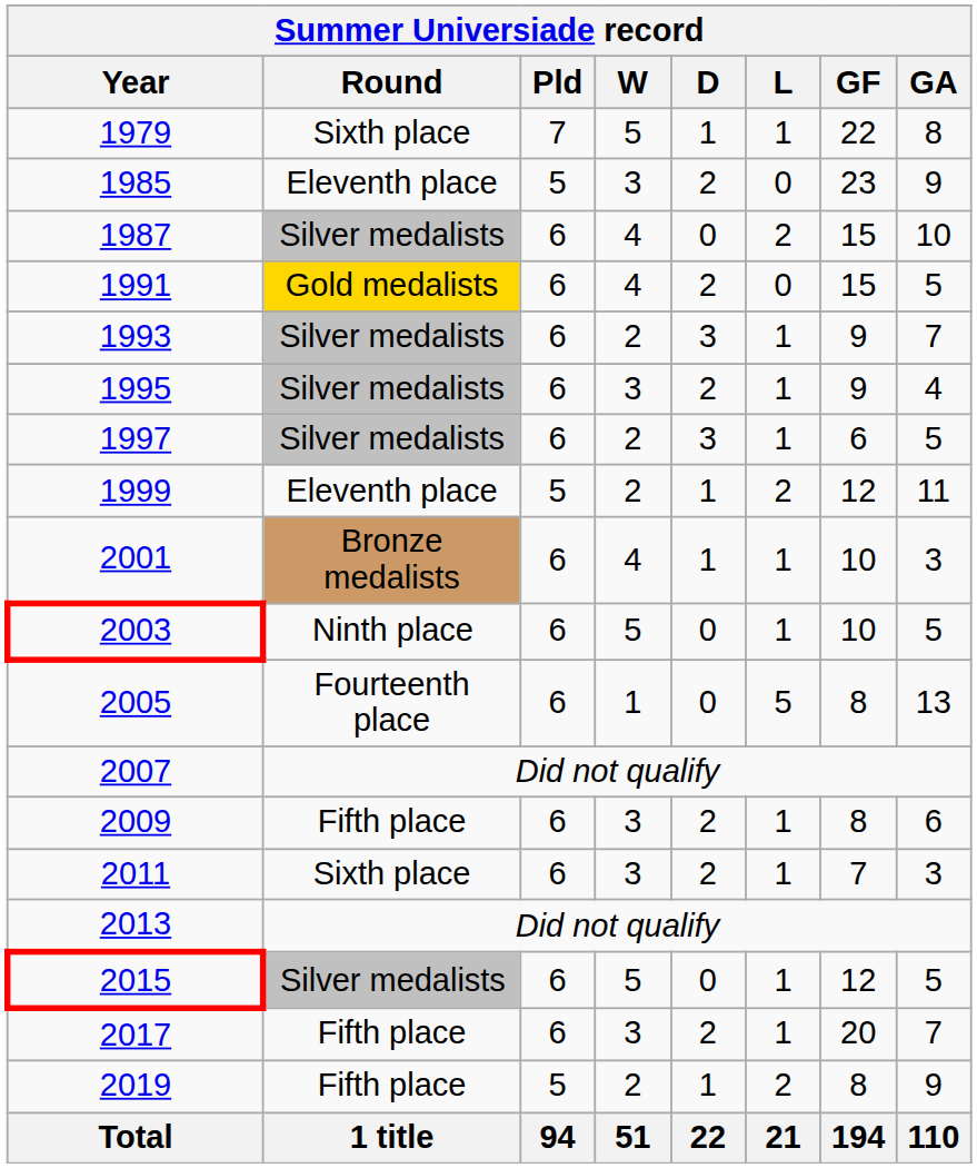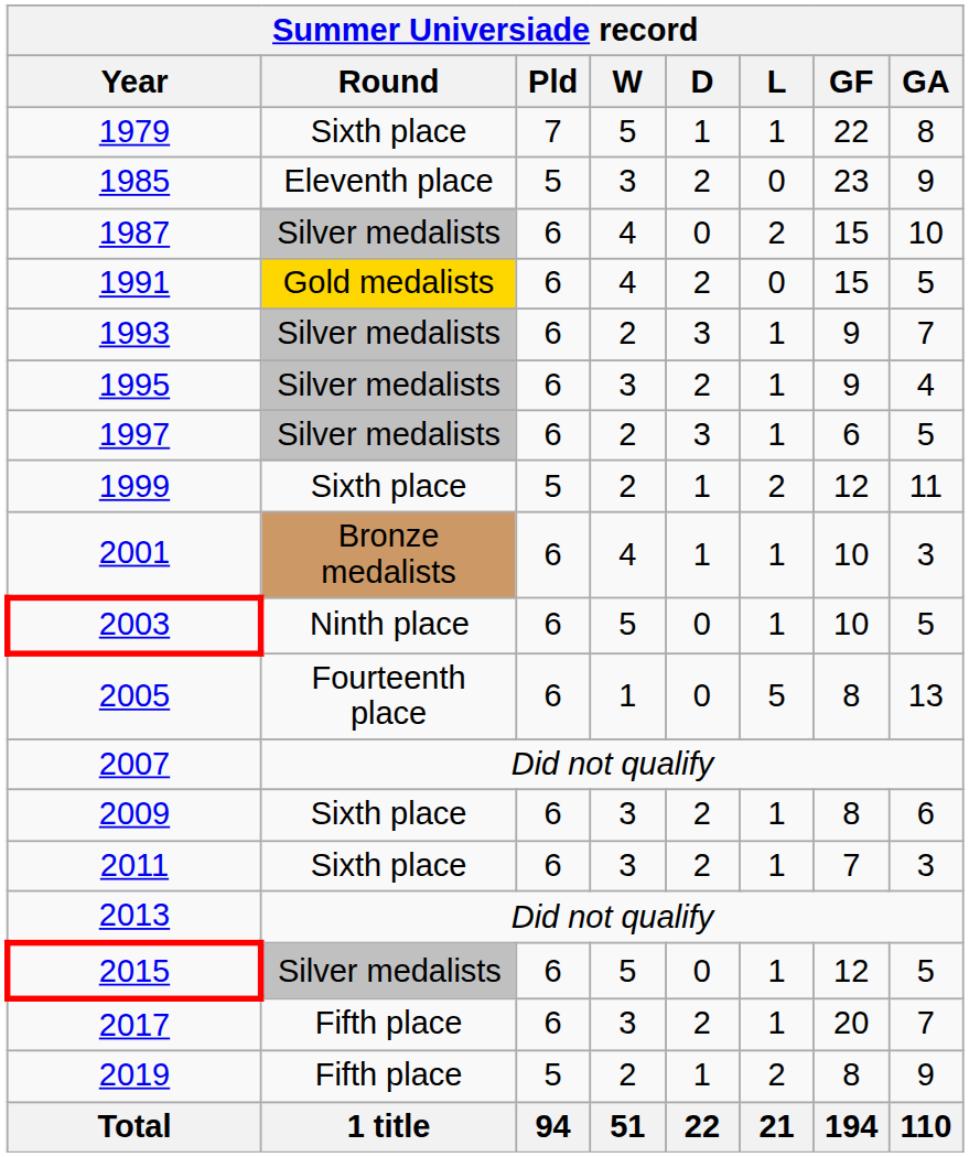 <table class="wikitable" style="text-align: center;">
 <tr>
 <th colspan="8"><a href='#'>Summer Universiade</a> record</th>
 </tr>
 <tr>
 <th width="120">Year</th>
 <th width="120">Round</th>
 <th width="30">Pld</th>
 <th width="30">W</th>
 <th width="30">D</th>
 <th width="30">L</th>
 <th width="30">GF</th>
 <th width="30">GA</th>
 </tr>
 <tr>
 <td> <a href='#'>1979</a></td>
 <td>Sixth place</td>
 <td>7</td>
 <td>5</td>
 <td>1</td>
 <td>1</td>
 <td>22</td>
 <td>8</td>
 </tr>
 <tr>
 <td> <a href='#'>1985</a></td>
 <td>Eleventh place</td>
 <td>5</td>
 <td>3</td>
 <td>2</td>
 <td>0</td>
 <td>23</td>
 <td>9</td>
 </tr>
 <tr>
 <td> <a href='#'>1987</a></td>
 <td bgcolor="silver">Silver medalists</td>
 <td>6</td>
 <td>4</td>
 <td>0</td>
 <td>2</td>
 <td>15</td>
 <td>10</td>
 </tr>
 <tr>
 <td> <a href='#'>1991</a></td>
 <td bgcolor="gold">Gold medalists</td>
 <td>6</td>
 <td>4</td>
 <td>2</td>
 <td>0</td>
 <td>15</td>
 <td>5</td>
 </tr>
 <tr>
 <td> <a href='#'>1993</a></td>
 <td bgcolor="silver">Silver medalists</td>
 <td>6</td>
 <td>2</td>
 <td>3</td>
 <td>1</td>
 <td>9</td>
 <td>7</td>
 </tr>
 <tr>
 <td> <a href='#'>1995</a></td>
 <td bgcolor="silver">Silver medalists</td>
 <td>6</td>
 <td>3</td>
 <td>2</td>
 <td>1</td>
 <td>9</td>
 <td>4</td>
 </tr>
 <tr>
 <td> <a href='#'>1997</a></td>
 <td bgcolor="silver">Silver medalists</td>
 <td>6</td>
 <td>2</td>
 <td>3</td>
 <td>1</td>
 <td>6</td>
 <td>5</td>
 </tr>
 <tr>
 <td> <a href='#'>1999</a></td>
-<td>Eleventh place</td>
+<td>Sixth place</td>
 <td>5</td>
 <td>2</td>
 <td>1</td>
 <td>2</td>
 <td>12</td>
 <td>11</td>
 </tr>
 <tr>
 <td> <a href='#'>2001</a></td>
 <td bgcolor="#cc9966">Bronze medalists</td>
 <td>6</td>
 <td>4</td>
 <td>1</td>
 <td>1</td>
 <td>10</td>
 <td>3</td>
 </tr>
 <tr>
 <td style="border: 3px solid red"> <a href='#'>2003</a></td>
 <td>Ninth place</td>
 <td>6</td>
 <td>5</td>
 <td>0</td>
 <td>1</td>
 <td>10</td>
 <td>5</td>
 </tr>
 <tr>
 <td> <a href='#'>2005</a></td>
 <td>Fourteenth place</td>
 <td>6</td>
 <td>1</td>
 <td>0</td>
 <td>5</td>
 <td>8</td>
 <td>13</td>
 </tr>
 <tr>
 <td> <a href='#'>2007</a></td>
 <td colspan="7"><em>Did not qualify</em></td>
 </tr>
 <tr>
 <td> <a href='#'>2009</a></td>
-<td>Fifth place</td>
+<td>Sixth place</td>
 <td>6</td>
 <td>3</td>
 <td>2</td>
 <td>1</td>
 <td>8</td>
 <td>6</td>
 </tr>
 <tr>
 <td> <a href='#'>2011</a></td>
 <td>Sixth place</td>
 <td>6</td>
 <td>3</td>
 <td>2</td>
 <td>1</td>
 <td>7</td>
 <td>3</td>
 </tr>
 <tr>
 <td> <a href='#'>2013</a></td>
 <td colspan="7"><em>Did not qualify</em></td>
 </tr>
 <tr>
 <td style="border: 3px solid red"> <a href='#'>2015</a></td>
 <td bgcolor="silver">Silver medalists</td>
 <td>6</td>
 <td>5</td>
 <td>0</td>
 <td>1</td>
 <td>12</td>
 <td>5</td>
 </tr>
 <tr>
 <td> <a href='#'>2017</a></td>
 <td>Fifth place</td>
 <td>6</td>
 <td>3</td>
 <td>2</td>
 <td>1</td>
 <td>20</td>
 <td>7</td>
 </tr>
 <tr>
 <td> <a href='#'>2019</a></td>
 <td>Fifth place</td>
 <td>5</td>
 <td>2</td>
 <td>1</td>
 <td>2</td>
 <td>8</td>
 <td>9</td>
 </tr>
 <tr>
 <th>Total</th>
 <th>1 title</th>
 <th>94</th>
 <th>51</th>
 <th>22</th>
 <th>21</th>
 <th>194</th>
 <th>110</th>
 </tr>
 </table>
